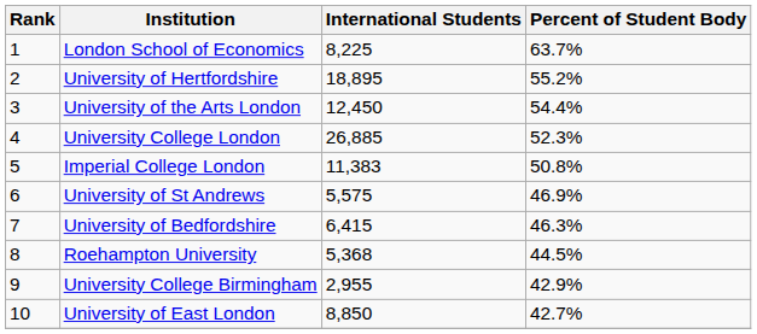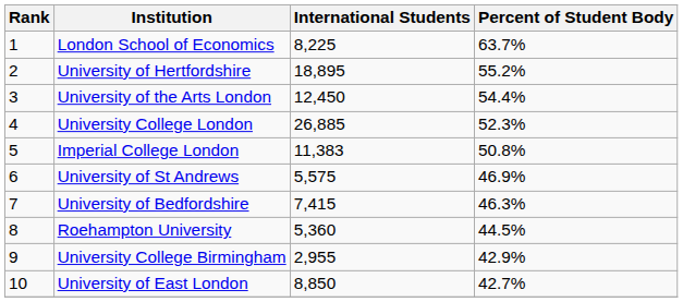 <table class="wikitable sortable">
 <tr>
 <th>Rank</th>
 <th>Institution</th>
 <th>International Students</th>
 <th>Percent of Student Body</th>
 </tr>
 <tr>
 <td>1</td>
 <td><a href='#'>London School of Economics</a></td>
 <td>8,225</td>
 <td>63.7%</td>
 </tr>
 <tr>
 <td>2</td>
 <td><a href='#'>University of Hertfordshire</a></td>
 <td>18,895</td>
 <td>55.2%</td>
 </tr>
 <tr>
 <td>3</td>
 <td><a href='#'>University of the Arts London</a></td>
 <td>12,450</td>
 <td>54.4%</td>
 </tr>
 <tr>
 <td>4</td>
 <td><a href='#'>University College London</a></td>
 <td>26,885</td>
 <td>52.3%</td>
 </tr>
 <tr>
 <td>5</td>
 <td><a href='#'>Imperial College London</a></td>
 <td>11,383</td>
 <td>50.8%</td>
 </tr>
 <tr>
 <td>6</td>
 <td><a href='#'>University of St Andrews</a></td>
 <td>5,575</td>
 <td>46.9%</td>
 </tr>
 <tr>
 <td>7</td>
 <td><a href='#'>University of Bedfordshire</a></td>
-<td>6,415</td>
+<td>7,415</td>
 <td>46.3%</td>
 </tr>
 <tr>
 <td>8</td>
 <td><a href='#'>Roehampton University</a></td>
-<td>5,368</td>
+<td>5,360</td>
 <td>44.5%</td>
 </tr>
 <tr>
 <td>9</td>
 <td><a href='#'>University College Birmingham</a></td>
 <td>2,955</td>
 <td>42.9%</td>
 </tr>
 <tr>
 <td>10</td>
 <td><a href='#'>University of East London</a></td>
 <td>8,850</td>
 <td>42.7%</td>
 </tr>
 <tr>
 </tr>
 </table>
